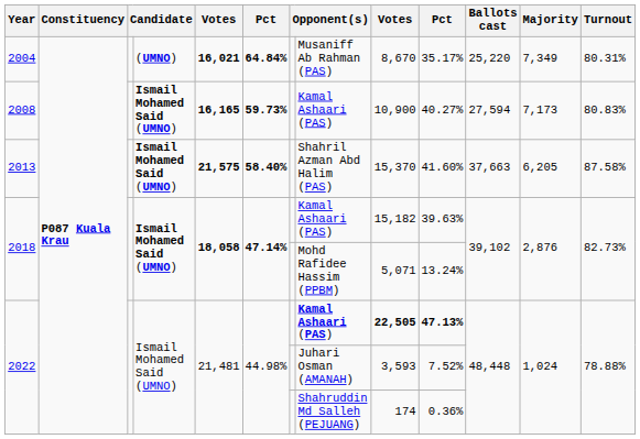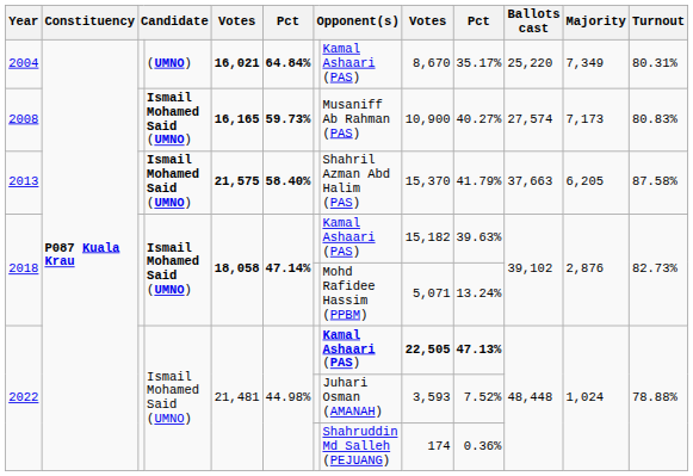 <table class="wikitable" style="margin:0.5em ; font-size:95%">
 <tr>
 <th>Year</th>
 <th>Constituency</th>
 <th colspan=2>Candidate</th>
 <th>Votes</th>
 <th>Pct</th>
 <th colspan=2>Opponent(s)</th>
 <th>Votes</th>
 <th>Pct</th>
 <th>Ballots cast</th>
 <th>Majority</th>
 <th>Turnout</th>
 </tr>
 <tr>
 <td><a href='#'>2004</a></td>
 <td rowspan=8><strong>P087 <a href='#'>Kuala Krau</a></strong></td>
 <td></td>
 <td> (<a href='#'><strong>UMNO</strong></a>)</td>
 <td align="right"><strong>16,021</strong></td>
 <td><strong>64.84%</strong></td>
 <td></td>
-<td>Musaniff Ab Rahman (<a href='#'>PAS</a>)</td>
+<td><a href='#'>Kamal Ashaari</a> (<a href='#'>PAS</a>)</td>
 <td align="right">8,670</td>
 <td>35.17%</td>
 <td>25,220</td>
 <td>7,349</td>
 <td>80.31%</td>
 </tr>
 <tr>
 <td><a href='#'>2008</a></td>
 <td></td>
 <td><strong>Ismail Mohamed Said</strong> (<a href='#'><strong>UMNO</strong></a>)</td>
 <td align="right"><strong>16,165</strong></td>
 <td><strong>59.73%</strong></td>
 <td></td>
-<td><a href='#'>Kamal Ashaari</a> (<a href='#'>PAS</a>)</td>
+<td>Musaniff Ab Rahman (<a href='#'>PAS</a>)</td>
 <td align="right">10,900</td>
 <td>40.27%</td>
-<td>27,594</td>
+<td>27,574</td>
 <td>7,173</td>
 <td>80.83%</td>
 </tr>
 <tr>
 <td><a href='#'>2013</a></td>
 <td></td>
 <td><strong>Ismail Mohamed Said</strong> (<a href='#'><strong>UMNO</strong></a>)</td>
 <td align="right"><strong>21,575</strong></td>
 <td><strong>58.40%</strong></td>
 <td></td>
 <td>Shahril Azman Abd Halim (<a href='#'>PAS</a>)</td>
 <td align="right">15,370</td>
-<td>41.60%</td>
+<td>41.79%</td>
 <td>37,663</td>
 <td>6,205</td>
 <td>87.58%</td>
 </tr>
 <tr>
 <td rowspan=2><a href='#'>2018</a></td>
 <td rowspan=2 ></td>
 <td rowspan=2><strong>Ismail Mohamed Said</strong> (<strong><a href='#'>UMNO</a></strong>)</td>
 <td rowspan=2 align="right"><strong>18,058</strong></td>
 <td rowspan=2><strong>47.14%</strong></td>
 <td></td>
 <td><a href='#'>Kamal Ashaari</a> (<a href='#'>PAS</a>)</td>
 <td align="right">15,182</td>
 <td>39.63%</td>
 <td rowspan=2>39,102</td>
 <td rowspan=2>2,876</td>
 <td rowspan=2>82.73%</td>
 </tr>
 <tr>
 <td></td>
 <td>Mohd Rafidee Hassim (<a href='#'>PPBM</a>)</td>
 <td align="right">5,071</td>
 <td>13.24%</td>
 </tr>
 <tr>
 <td rowspan="3"><a href='#'>2022</a></td>
 <td rowspan="3" ></td>
 <td rowspan="3">Ismail Mohamed Said (<a href='#'>UMNO</a>)</td>
 <td rowspan="3" align="right">21,481</td>
 <td rowspan="3">44.98%</td>
 <td bgcolor=></td>
 <td><strong><a href='#'>Kamal Ashaari</a></strong> (<a href='#'><strong>PAS</strong></a>)</td>
 <td align="right"><strong>22,505</strong></td>
 <td><strong>47.13%</strong></td>
 <td rowspan=3>48,448</td>
 <td rowspan=3>1,024</td>
 <td rowspan=3>78.88%</td>
 </tr>
 <tr>
 <td></td>
 <td>Juhari Osman (<a href='#'>AMANAH</a>)</td>
 <td align="right">3,593</td>
 <td align="right">7.52%</td>
 </tr>
 <tr>
 <td bgcolor=></td>
 <td><a href='#'>Shahruddin Md Salleh</a> (<a href='#'>PEJUANG</a>)</td>
 <td align="right">174</td>
 <td align="right">0.36%</td>
 </tr>
 </table>
